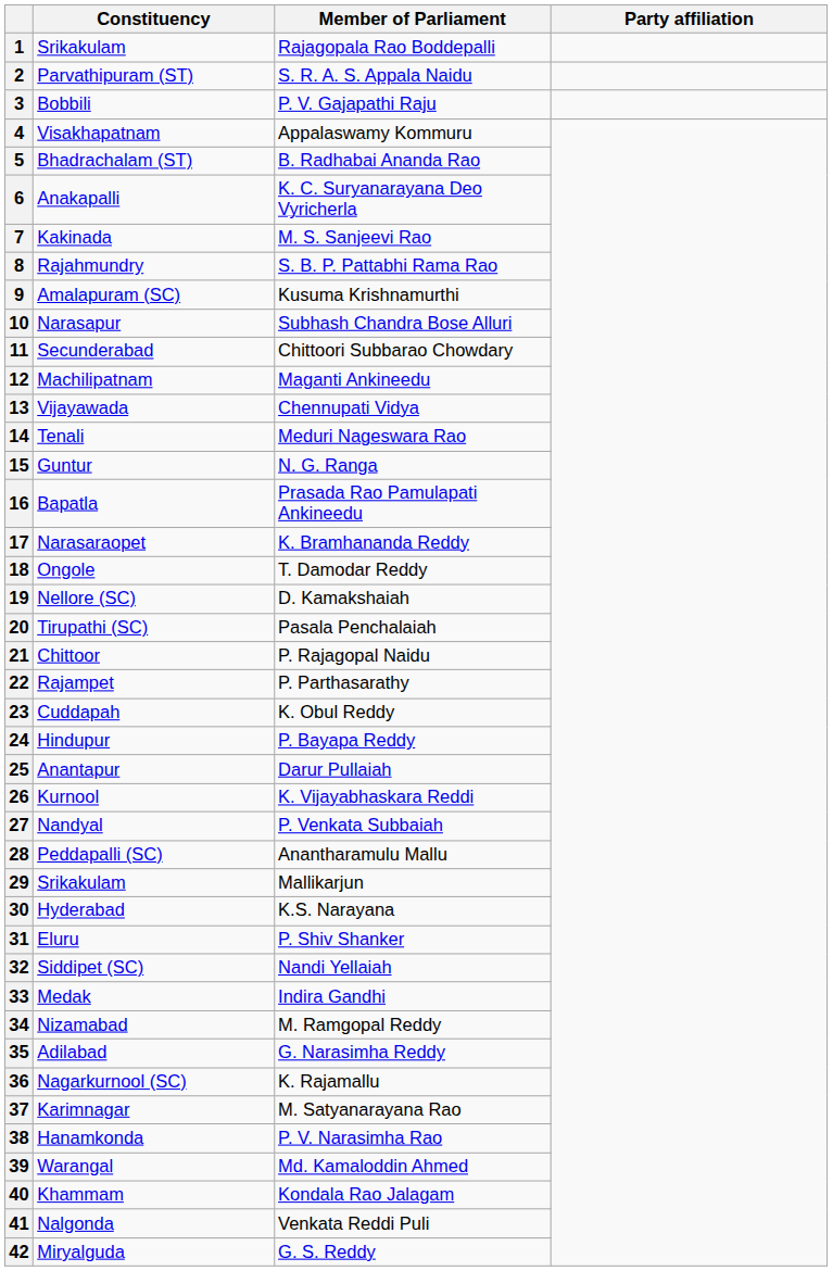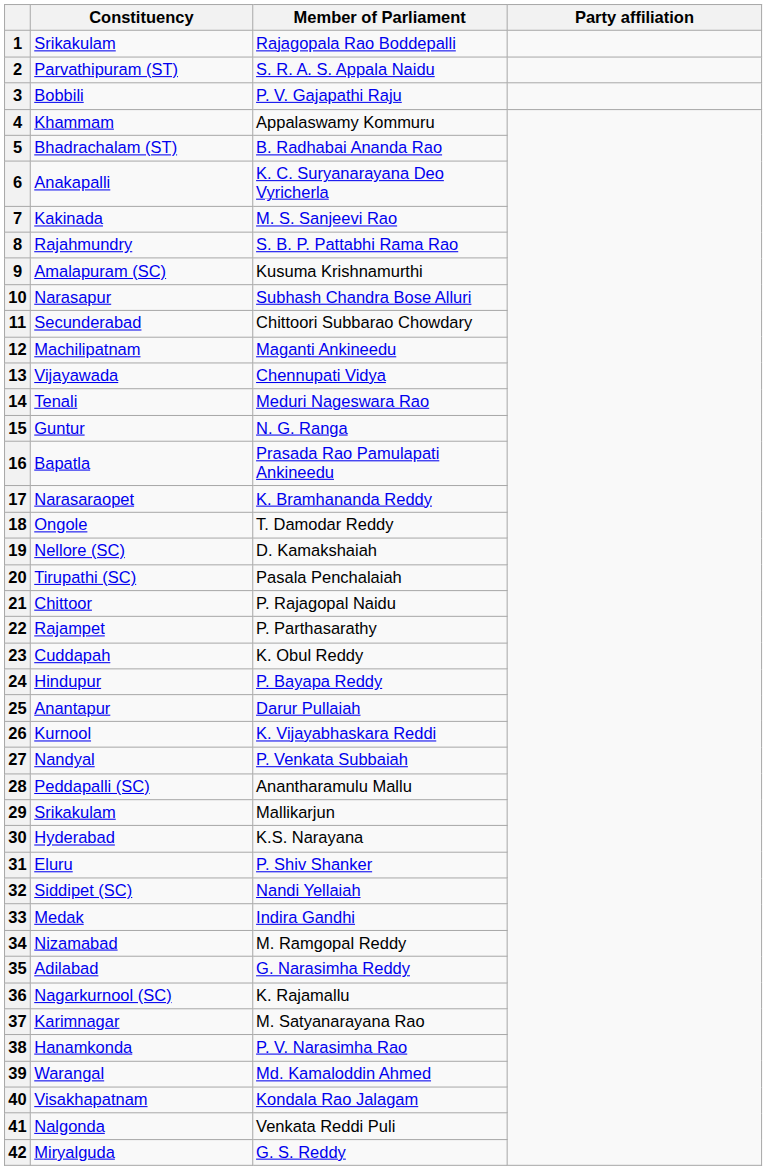 <table class="wikitable sortable">
 <tr style="text-align:center;">
 <th></th>
 <th style="width:13em">Constituency</th>
 <th style="width:15em">Member of Parliament</th>
 <th colspan="2" style="width:15em">Party affiliation</th>
 </tr>
 <tr>
 <th>1</th>
 <td><a href='#'>Srikakulam</a></td>
 <td><a href='#'>Rajagopala Rao Boddepalli</a></td>
 <td></td>
 </tr>
 <tr>
 <th>2</th>
 <td><a href='#'>Parvathipuram (ST)</a></td>
 <td><a href='#'>S. R. A. S. Appala Naidu</a></td>
 <td></td>
 </tr>
 <tr>
 <th>3</th>
 <td><a href='#'>Bobbili</a></td>
 <td><a href='#'>P. V. Gajapathi Raju</a></td>
 <td></td>
 </tr>
 <tr>
 <th>4</th>
-<td><a href='#'>Visakhapatnam</a></td>
+<td><a href='#'>Khammam</a></td>
 <td>Appalaswamy Kommuru</td>
 </tr>
 <tr>
 <th>5</th>
 <td><a href='#'>Bhadrachalam (ST)</a></td>
 <td><a href='#'>B. Radhabai Ananda Rao</a></td>
 </tr>
 <tr>
 <th>6</th>
 <td><a href='#'>Anakapalli</a></td>
 <td><a href='#'>K. C. Suryanarayana Deo Vyricherla</a></td>
 </tr>
 <tr>
 <th>7</th>
 <td><a href='#'>Kakinada</a></td>
 <td><a href='#'>M. S. Sanjeevi Rao</a></td>
 </tr>
 <tr>
 <th>8</th>
 <td><a href='#'>Rajahmundry</a></td>
 <td><a href='#'>S. B. P. Pattabhi Rama Rao</a></td>
 </tr>
 <tr>
 <th>9</th>
 <td><a href='#'>Amalapuram (SC)</a></td>
 <td>Kusuma Krishnamurthi</td>
 </tr>
 <tr>
 <th>10</th>
 <td><a href='#'>Narasapur</a></td>
 <td><a href='#'>Subhash Chandra Bose Alluri</a></td>
 </tr>
 <tr>
 <th>11</th>
 <td><a href='#'>Secunderabad</a></td>
 <td>Chittoori Subbarao Chowdary</td>
 </tr>
 <tr>
 <th>12</th>
 <td><a href='#'>Machilipatnam</a></td>
 <td><a href='#'>Maganti Ankineedu</a></td>
 </tr>
 <tr>
 <th>13</th>
 <td><a href='#'>Vijayawada</a></td>
 <td><a href='#'>Chennupati Vidya</a></td>
 </tr>
 <tr>
 <th>14</th>
 <td><a href='#'>Tenali</a></td>
 <td><a href='#'>Meduri Nageswara Rao</a></td>
 </tr>
 <tr>
 <th>15</th>
 <td><a href='#'>Guntur</a></td>
 <td><a href='#'>N. G. Ranga</a></td>
 </tr>
 <tr>
 <th>16</th>
 <td><a href='#'>Bapatla</a></td>
 <td><a href='#'>Prasada Rao Pamulapati Ankineedu</a></td>
 </tr>
 <tr>
 <th>17</th>
 <td><a href='#'>Narasaraopet</a></td>
 <td><a href='#'>K. Bramhananda Reddy</a></td>
 </tr>
 <tr>
 <th>18</th>
 <td><a href='#'>Ongole</a></td>
 <td>T. Damodar Reddy</td>
 </tr>
 <tr>
 <th>19</th>
 <td><a href='#'>Nellore (SC)</a></td>
 <td>D. Kamakshaiah</td>
 </tr>
 <tr>
 <th>20</th>
 <td><a href='#'>Tirupathi (SC)</a></td>
 <td>Pasala Penchalaiah</td>
 </tr>
 <tr>
 <th>21</th>
 <td><a href='#'>Chittoor</a></td>
 <td>P. Rajagopal Naidu</td>
 </tr>
 <tr>
 <th>22</th>
 <td><a href='#'>Rajampet</a></td>
 <td>P. Parthasarathy</td>
 </tr>
 <tr>
 <th>23</th>
 <td><a href='#'>Cuddapah</a></td>
 <td>K. Obul Reddy</td>
 </tr>
 <tr>
 <th>24</th>
 <td><a href='#'>Hindupur</a></td>
 <td><a href='#'>P. Bayapa Reddy</a></td>
 </tr>
 <tr>
 <th>25</th>
 <td><a href='#'>Anantapur</a></td>
 <td><a href='#'>Darur Pullaiah</a></td>
 </tr>
 <tr>
 <th>26</th>
 <td><a href='#'>Kurnool</a></td>
 <td><a href='#'>K. Vijayabhaskara Reddi</a></td>
 </tr>
 <tr>
 <th>27</th>
 <td><a href='#'>Nandyal</a></td>
 <td><a href='#'>P. Venkata Subbaiah</a></td>
 </tr>
 <tr>
 <th>28</th>
 <td><a href='#'>Peddapalli (SC)</a></td>
 <td>Anantharamulu Mallu</td>
 </tr>
 <tr>
 <th>29</th>
 <td><a href='#'>Srikakulam</a></td>
 <td>Mallikarjun</td>
 </tr>
 <tr>
 <th>30</th>
 <td><a href='#'>Hyderabad</a></td>
 <td>K.S. Narayana</td>
 </tr>
 <tr>
 <th>31</th>
 <td><a href='#'>Eluru</a></td>
 <td><a href='#'>P. Shiv Shanker</a></td>
 </tr>
 <tr>
 <th>32</th>
 <td><a href='#'>Siddipet (SC)</a></td>
 <td><a href='#'>Nandi Yellaiah</a></td>
 </tr>
 <tr>
 <th>33</th>
 <td><a href='#'>Medak</a></td>
 <td><a href='#'>Indira Gandhi</a></td>
 </tr>
 <tr>
 <th>34</th>
 <td><a href='#'>Nizamabad</a></td>
 <td>M. Ramgopal Reddy</td>
 </tr>
 <tr>
 <th>35</th>
 <td><a href='#'>Adilabad</a></td>
 <td><a href='#'>G. Narasimha Reddy</a></td>
 </tr>
 <tr>
 <th>36</th>
 <td><a href='#'>Nagarkurnool (SC)</a></td>
 <td>K. Rajamallu</td>
 </tr>
 <tr>
 <th>37</th>
 <td><a href='#'>Karimnagar</a></td>
 <td>M. Satyanarayana Rao</td>
 </tr>
 <tr>
 <th>38</th>
 <td><a href='#'>Hanamkonda</a></td>
 <td><a href='#'>P. V. Narasimha Rao</a></td>
 </tr>
 <tr>
 <th>39</th>
 <td><a href='#'>Warangal</a></td>
 <td><a href='#'>Md. Kamaloddin Ahmed</a></td>
 </tr>
 <tr>
 <th>40</th>
-<td><a href='#'>Khammam</a></td>
+<td><a href='#'>Visakhapatnam</a></td>
 <td><a href='#'>Kondala Rao Jalagam</a></td>
 </tr>
 <tr>
 <th>41</th>
 <td><a href='#'>Nalgonda</a></td>
 <td>Venkata Reddi Puli</td>
 </tr>
 <tr>
 <th>42</th>
 <td><a href='#'>Miryalguda</a></td>
 <td><a href='#'>G. S. Reddy</a></td>
 </tr>
 </table>
